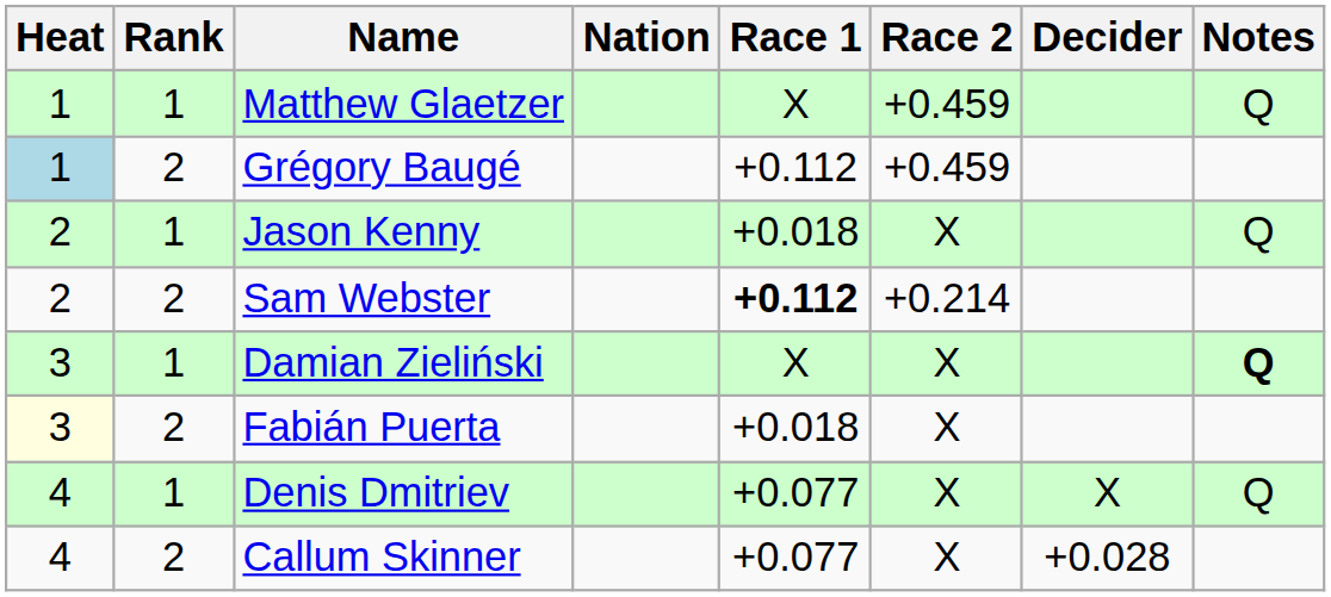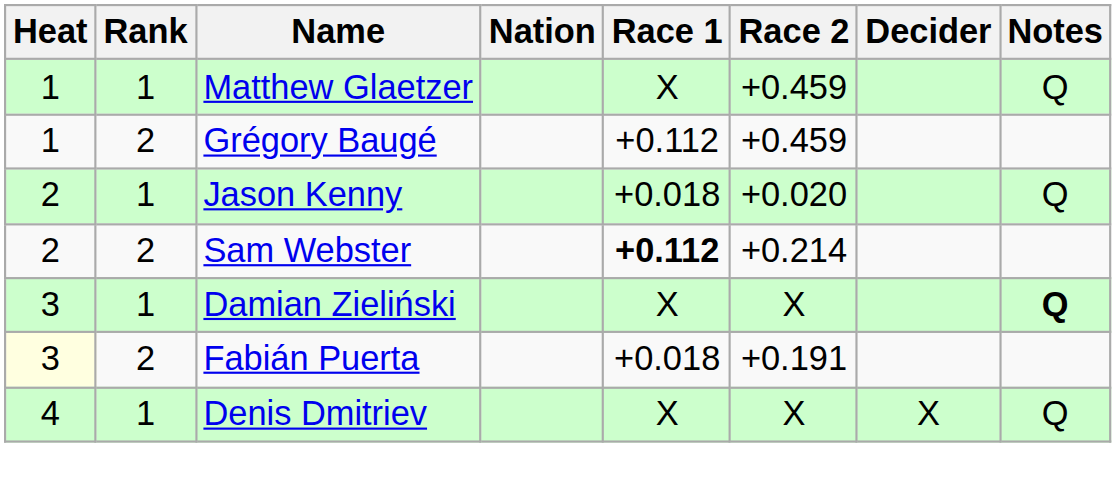 <table class="wikitable sortable" style="text-align:center">
 <tr>
 <th>Heat</th>
 <th>Rank</th>
 <th>Name</th>
 <th>Nation</th>
 <th>Race 1</th>
 <th>Race 2</th>
 <th>Decider</th>
 <th>Notes</th>
 </tr>
 <tr bgcolor=ccffcc>
 <td>1</td>
 <td>1</td>
 <td align=left><a href='#'>Matthew Glaetzer</a></td>
 <td align=left></td>
 <td>X</td>
 <td>+0.459</td>
 <td></td>
 <td>Q</td>
 </tr>
 <tr>
-<td style="background: lightblue;">1</td>
+<td>1</td>
 <td>2</td>
 <td align=left><a href='#'>Grégory Baugé</a></td>
 <td align=left></td>
 <td>+0.112</td>
 <td>+0.459</td>
 <td></td>
 <td></td>
 </tr>
 <tr bgcolor=ccffcc>
 <td>2</td>
 <td>1</td>
 <td align=left><a href='#'>Jason Kenny</a></td>
 <td align=left></td>
 <td>+0.018</td>
-<td>X</td>
+<td>+0.020</td>
 <td></td>
 <td>Q</td>
 </tr>
 <tr>
 <td>2</td>
 <td>2</td>
 <td align=left><a href='#'>Sam Webster</a></td>
 <td align=left></td>
 <td><strong>+0.112</strong></td>
 <td>+0.214</td>
 <td></td>
 <td></td>
 </tr>
 <tr bgcolor=ccffcc>
 <td>3</td>
 <td>1</td>
 <td align=left><a href='#'>Damian Zieliński</a></td>
 <td align=left></td>
 <td>X</td>
 <td>X</td>
 <td></td>
 <td><strong>Q</strong></td>
 </tr>
 <tr>
 <td style="background: lightyellow;">3</td>
 <td>2</td>
 <td align=left><a href='#'>Fabián Puerta</a></td>
 <td align=left></td>
 <td>+0.018</td>
-<td>X</td>
+<td>+0.191</td>
 <td></td>
 <td></td>
 </tr>
 <tr bgcolor=ccffcc>
 <td>4</td>
 <td>1</td>
 <td align=left><a href='#'>Denis Dmitriev</a></td>
 <td align=left></td>
-<td>+0.077</td>
+<td>X</td>
 <td>X</td>
 <td>X</td>
 <td>Q</td>
 </tr>
-<tr>
-<td>4</td>
-<td>2</td>
-<td align=left><a href='#'>Callum Skinner</a></td>
-<td align=left></td>
-<td>+0.077</td>
-<td>X</td>
-<td>+0.028</td>
-<td></td>
-</tr>
 </table>
